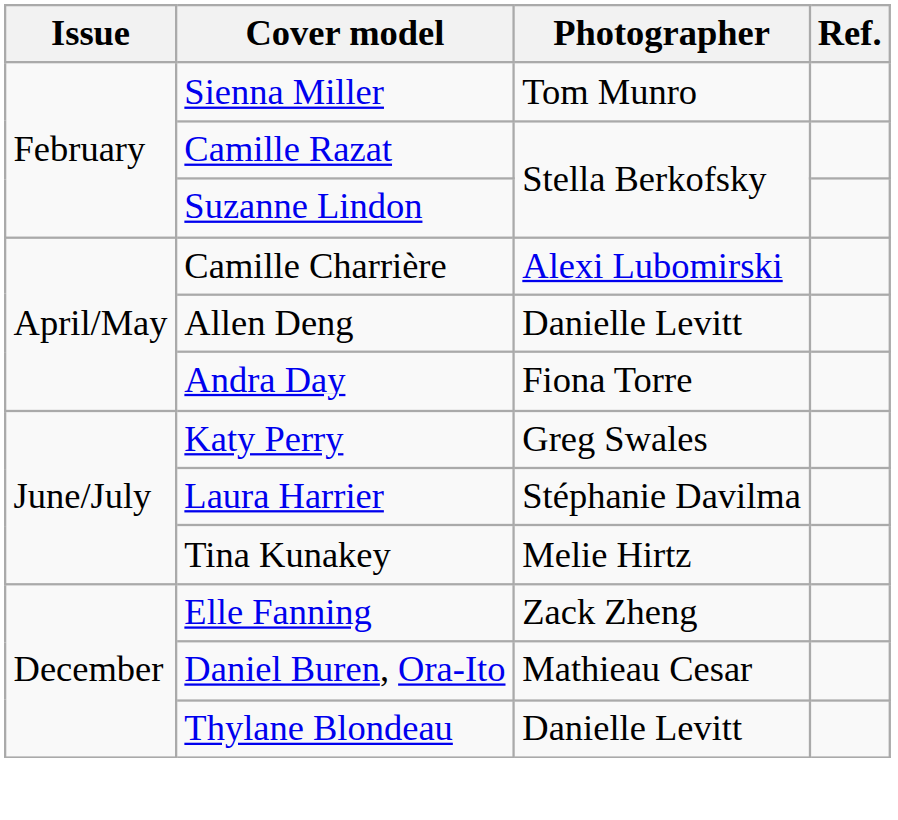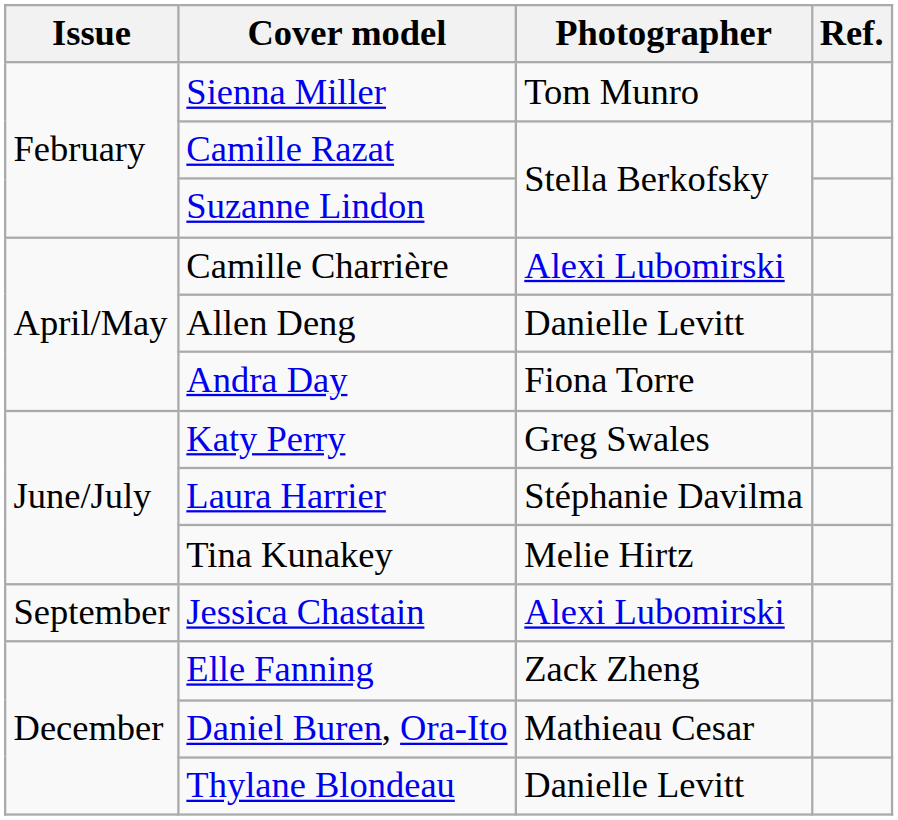 <table class="wikitable">
 <tr>
 <th>Issue</th>
 <th>Cover model</th>
 <th>Photographer</th>
 <th>Ref.</th>
 </tr>
 <tr>
 <td rowspan="3">February</td>
 <td><a href='#'>Sienna Miller</a></td>
 <td>Tom Munro</td>
 <td></td>
 </tr>
 <tr>
 <td><a href='#'>Camille Razat</a></td>
 <td rowspan="2">Stella Berkofsky</td>
 <td></td>
 </tr>
 <tr>
 <td><a href='#'>Suzanne Lindon</a></td>
 <td></td>
 </tr>
 <tr>
 <td rowspan="3">April/May</td>
 <td>Camille Charrière</td>
 <td><a href='#'>Alexi Lubomirski</a></td>
 <td></td>
 </tr>
 <tr>
 <td>Allen Deng</td>
 <td>Danielle Levitt</td>
 <td></td>
 </tr>
 <tr>
 <td><a href='#'>Andra Day</a></td>
 <td>Fiona Torre</td>
 <td></td>
 </tr>
 <tr>
 <td rowspan="3">June/July</td>
 <td><a href='#'>Katy Perry</a></td>
 <td>Greg Swales</td>
 <td></td>
 </tr>
 <tr>
 <td><a href='#'>Laura Harrier</a></td>
 <td>Stéphanie Davilma</td>
 <td></td>
 </tr>
 <tr>
 <td>Tina Kunakey</td>
 <td>Melie Hirtz</td>
 <td></td>
 </tr>
 <tr>
+<td>September</td>
+<td><a href='#'>Jessica Chastain</a></td>
+<td><a href='#'>Alexi Lubomirski</a></td>
+<td></td>
+</tr>
+<tr>
 <td rowspan="3">December</td>
 <td><a href='#'>Elle Fanning</a></td>
 <td>Zack Zheng</td>
 <td></td>
 </tr>
 <tr>
 <td><a href='#'>Daniel Buren</a>, <a href='#'>Ora-Ito</a></td>
 <td>Mathieau Cesar</td>
 <td></td>
 </tr>
 <tr>
 <td><a href='#'>Thylane Blondeau</a></td>
 <td>Danielle Levitt</td>
 <td></td>
 </tr>
 </table>
